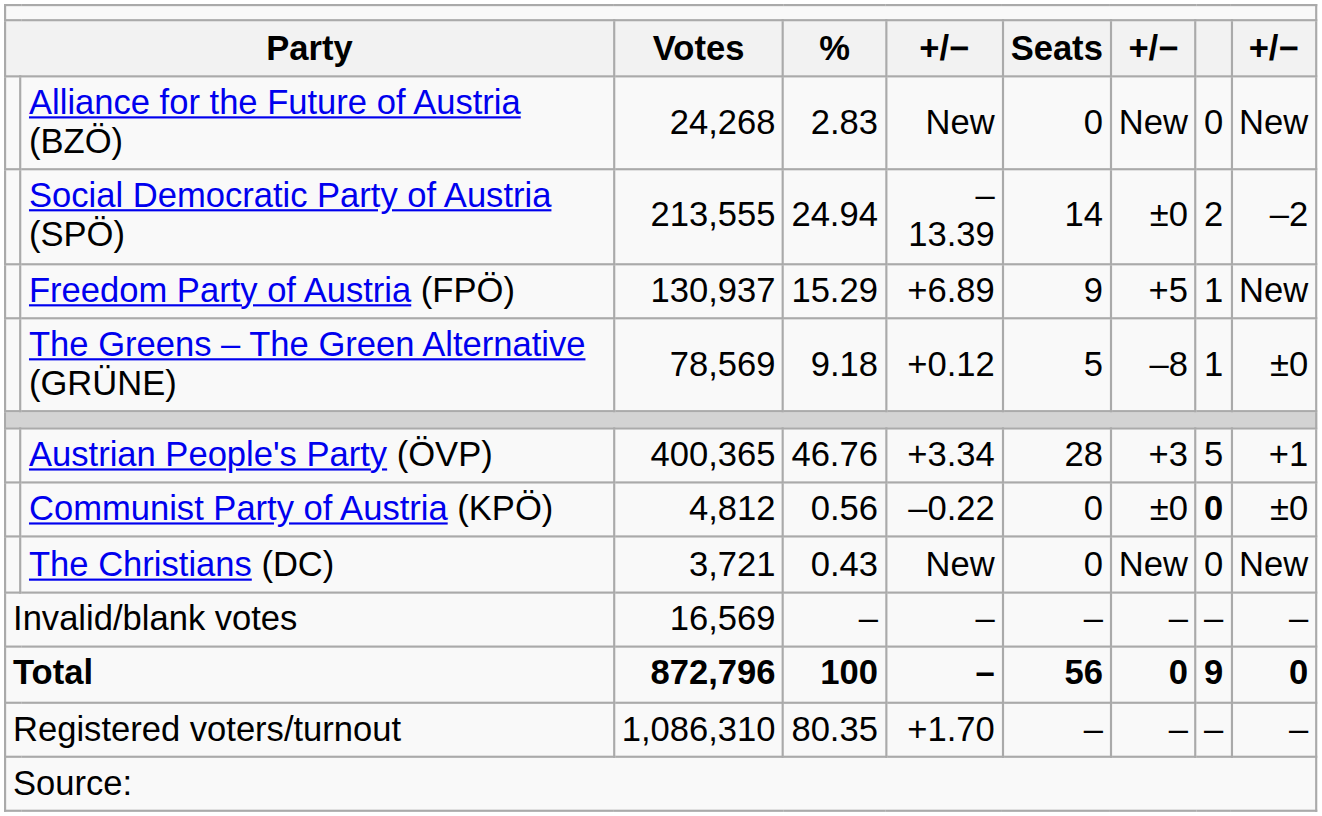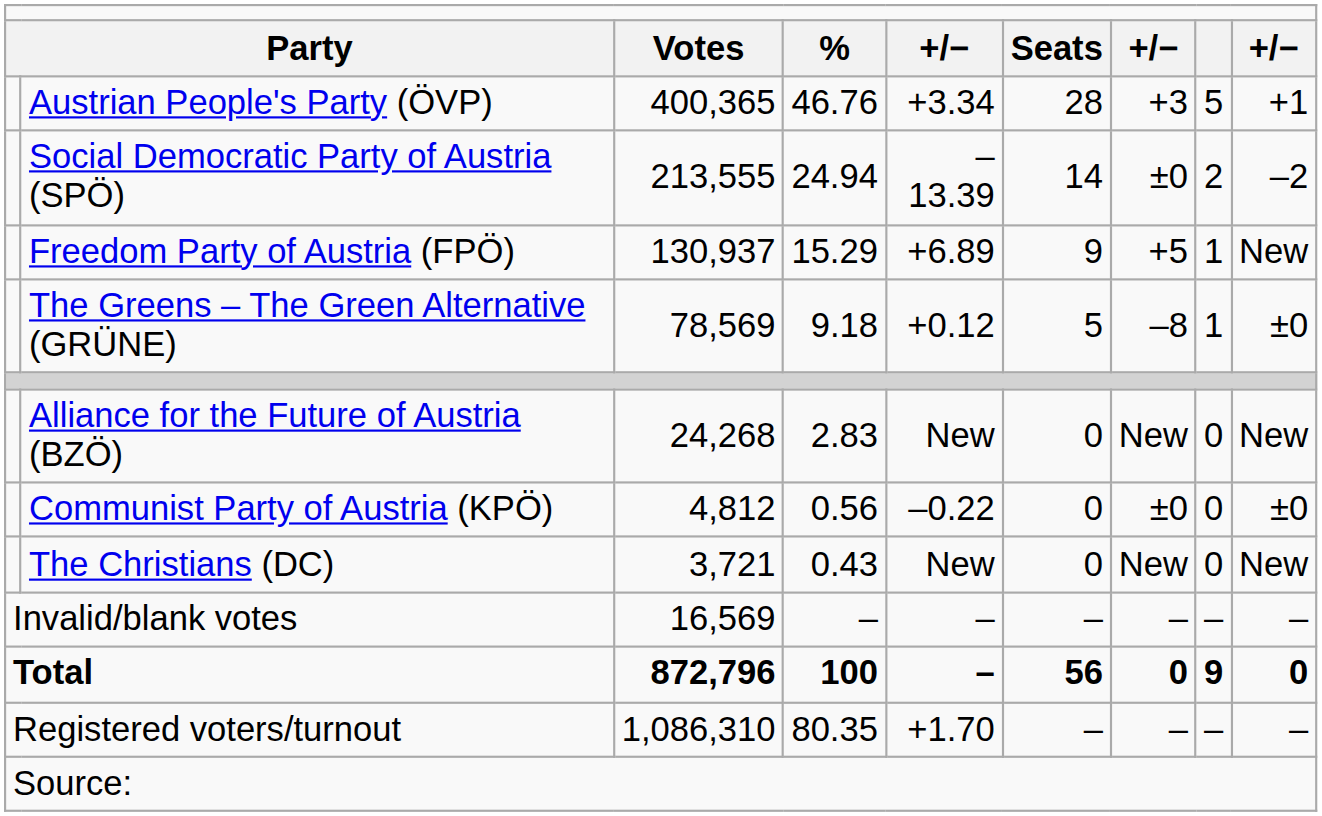 <table class=wikitable style=text-align:right>
 <tr>
 <td align=center colspan=9></td>
 </tr>
 <tr>
 <th colspan=2>Party</th>
 <th>Votes</th>
 <th>%</th>
 <th>+/−</th>
 <th>Seats</th>
 <th>+/−</th>
 <th></th>
 <th>+/−</th>
 </tr>
 <tr>
 <td bgcolor=></td>
-<td align=left><a href='#'>Alliance for the Future of Austria</a> (BZÖ)</td>
-<td>24,268</td>
-<td>2.83</td>
-<td>New</td>
-<td>0</td>
-<td>New</td>
-<td>0</td>
-<td>New</td>
+<td align=left><a href='#'>Austrian People's Party</a> (ÖVP)</td>
+<td>400,365</td>
+<td>46.76</td>
+<td>+3.34</td>
+<td>28</td>
+<td>+3</td>
+<td>5</td>
+<td>+1</td>
 </tr>
 <tr>
 <td bgcolor=></td>
 <td align=left><a href='#'>Social Democratic Party of Austria</a> (SPÖ)</td>
 <td>213,555</td>
 <td>24.94</td>
 <td>–13.39</td>
 <td>14</td>
 <td>±0</td>
 <td>2</td>
 <td>–2</td>
 </tr>
 <tr>
 <td bgcolor=></td>
 <td align=left><a href='#'>Freedom Party of Austria</a> (FPÖ)</td>
 <td>130,937</td>
 <td>15.29</td>
 <td>+6.89</td>
 <td>9</td>
 <td>+5</td>
 <td>1</td>
 <td>New</td>
 </tr>
 <tr>
 <td bgcolor=></td>
 <td align=left><a href='#'>The Greens – The Green Alternative</a> (GRÜNE)</td>
 <td>78,569</td>
 <td>9.18</td>
 <td>+0.12</td>
 <td>5</td>
 <td>–8</td>
 <td>1</td>
 <td>±0</td>
 </tr>
 <tr>
 <td colspan=9 bgcolor=lightgrey></td>
 </tr>
 <tr>
 <td bgcolor=></td>
-<td align=left><a href='#'>Austrian People's Party</a> (ÖVP)</td>
-<td>400,365</td>
-<td>46.76</td>
-<td>+3.34</td>
-<td>28</td>
-<td>+3</td>
-<td>5</td>
-<td>+1</td>
+<td align=left><a href='#'>Alliance for the Future of Austria</a> (BZÖ)</td>
+<td>24,268</td>
+<td>2.83</td>
+<td>New</td>
+<td>0</td>
+<td>New</td>
+<td>0</td>
+<td>New</td>
 </tr>
 <tr>
 <td bgcolor=></td>
 <td align=left><a href='#'>Communist Party of Austria</a> (KPÖ)</td>
 <td>4,812</td>
 <td>0.56</td>
 <td>–0.22</td>
 <td>0</td>
 <td>±0</td>
-<td><strong>0</strong></td>
+<td>0</td>
 <td>±0</td>
 </tr>
 <tr>
 <td bgcolor=></td>
 <td align=left><a href='#'>The Christians</a> (DC)</td>
 <td>3,721</td>
 <td>0.43</td>
 <td>New</td>
 <td>0</td>
 <td>New</td>
 <td>0</td>
 <td>New</td>
 </tr>
 <tr>
 <td colspan=2 align=left>Invalid/blank votes</td>
 <td>16,569</td>
 <td>–</td>
 <td>–</td>
 <td>–</td>
 <td>–</td>
 <td>–</td>
 <td>–</td>
 </tr>
 <tr>
 <td colspan=2 align=left><strong>Total</strong></td>
 <td><strong>872,796</strong></td>
 <td><strong>100</strong></td>
 <td><strong>–</strong></td>
 <td><strong>56</strong></td>
 <td><strong>0</strong></td>
 <td><strong>9</strong></td>
 <td><strong>0</strong></td>
 </tr>
 <tr>
 <td align=left colspan=2>Registered voters/turnout</td>
 <td>1,086,310</td>
 <td>80.35</td>
 <td>+1.70</td>
 <td>–</td>
 <td>–</td>
 <td>–</td>
 <td>–</td>
 </tr>
 <tr>
 <td align=left colspan=9>Source: </td>
 </tr>
 </table>
